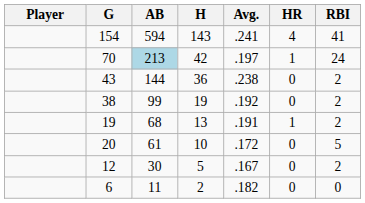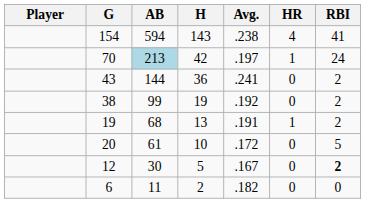 <table class="wikitable sortable">
 <tr>
 <th bgcolor="#DDDDFF" width="16%">Player</th>
 <th bgcolor="#DDDDFF" width="9%">G</th>
 <th bgcolor="#DDDDFF" width="9%">AB</th>
 <th bgcolor="#DDDDFF" width="9%">H</th>
 <th bgcolor="#DDDDFF" width="9%">Avg.</th>
 <th bgcolor="#DDDDFF" width="9%">HR</th>
 <th bgcolor="#DDDDFF" width="9%">RBI</th>
 </tr>
 <tr align="center">
 <td></td>
 <td>154</td>
 <td>594</td>
 <td>143</td>
-<td>.241</td>
+<td>.238</td>
 <td>4</td>
 <td>41</td>
 </tr>
 <tr align="center">
 <td></td>
 <td>70</td>
 <td style="background: lightblue;">213</td>
 <td>42</td>
 <td>.197</td>
 <td>1</td>
 <td>24</td>
 </tr>
 <tr align="center">
 <td></td>
 <td>43</td>
 <td>144</td>
 <td>36</td>
-<td>.238</td>
+<td>.241</td>
 <td>0</td>
 <td>2</td>
 </tr>
 <tr align="center">
 <td></td>
 <td>38</td>
 <td>99</td>
 <td>19</td>
 <td>.192</td>
 <td>0</td>
 <td>2</td>
 </tr>
 <tr align="center">
 <td></td>
 <td>19</td>
 <td>68</td>
 <td>13</td>
 <td>.191</td>
 <td>1</td>
 <td>2</td>
 </tr>
 <tr align="center">
 <td></td>
 <td>20</td>
 <td>61</td>
 <td>10</td>
 <td>.172</td>
 <td>0</td>
 <td>5</td>
 </tr>
 <tr align="center">
 <td></td>
 <td>12</td>
 <td>30</td>
 <td>5</td>
 <td>.167</td>
 <td>0</td>
-<td>2</td>
+<td><strong>2</strong></td>
 </tr>
 <tr align="center">
 <td></td>
 <td>6</td>
 <td>11</td>
 <td>2</td>
 <td>.182</td>
 <td>0</td>
 <td>0</td>
 </tr>
 </table>
